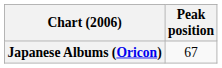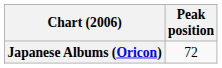 <table class="wikitable sortable plainrowheaders">
 <tr>
 <th>Chart (2006)</th>
 <th>Peak<br>position</th>
 </tr>
 <tr>
 <th scope="row">Japanese Albums (<a href='#'>Oricon</a>)</th>
-<td align="center">67</td>
+<td align="center">72</td>
 </tr>
 </table>
